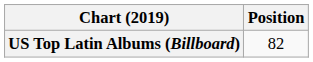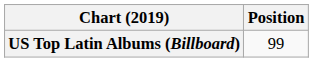 <table class="wikitable plainrowheaders" style="text-align:center">
 <tr>
 <th scope="col">Chart (2019)</th>
 <th scope="col">Position</th>
 </tr>
 <tr>
 <th scope="row">US Top Latin Albums (<em>Billboard</em>)</th>
-<td>82</td>
+<td>99</td>
 </tr>
 </table>
